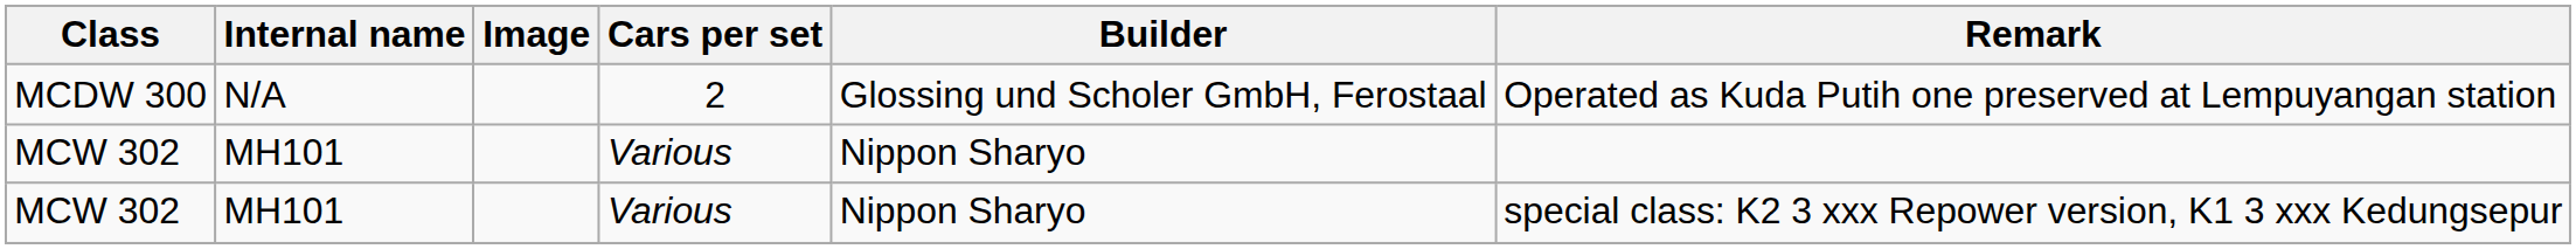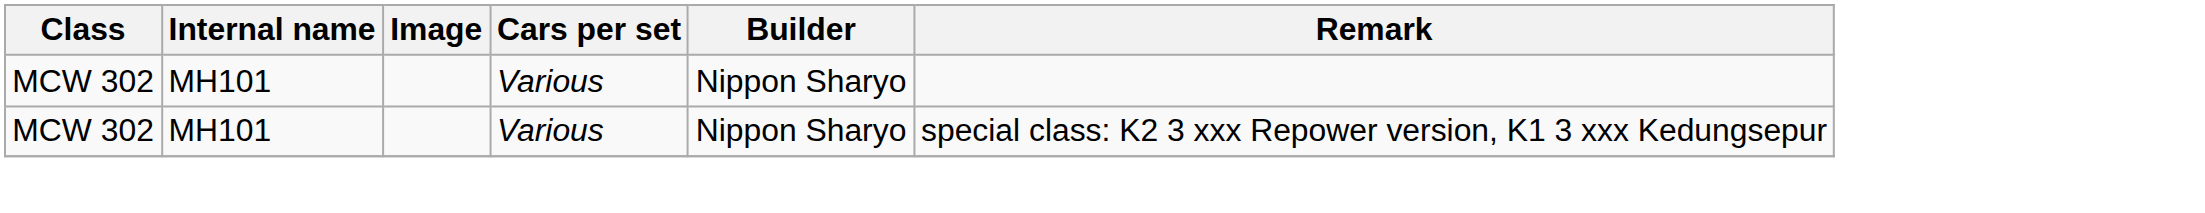 <table class="wikitable collapsible collapsed">
 <tr>
 <th>Class</th>
 <th>Internal name</th>
 <th>Image</th>
 <th>Cars per set</th>
 <th>Builder</th>
 <th>Remark</th>
-</tr>
-<tr>
-<td>MCDW 300</td>
-<td>N/A</td>
-<td></td>
-<td align=center>2</td>
-<td> Glossing und Scholer GmbH, Ferostaal</td>
-<td>Operated as Kuda Putih one preserved at Lempuyangan station</td>
 </tr>
 <tr>
 <td>MCW 302</td>
 <td>MH101</td>
 <td></td>
 <td><em>Various</em></td>
 <td> Nippon Sharyo</td>
 <td></td>
 </tr>
 <tr>
 <td>MCW 302</td>
 <td>MH101</td>
 <td></td>
 <td><em>Various</em></td>
 <td> Nippon Sharyo</td>
 <td>special class: K2 3 xxx Repower version, K1 3 xxx Kedungsepur</td>
 </tr>
 <tr>
 </tr>
 </table>
